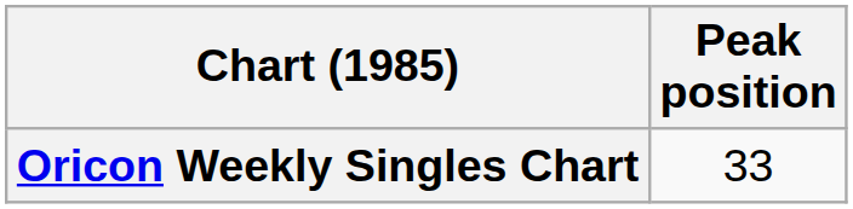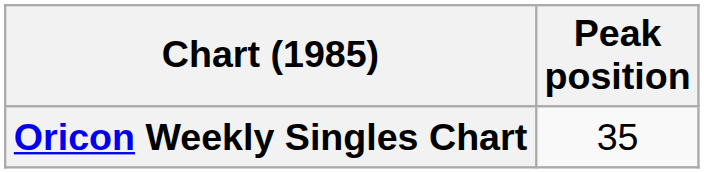 <table class="wikitable plainrowheaders" style="text-align:center;">
 <tr>
 <th>Chart (1985)</th>
 <th>Peak<br>position</th>
 </tr>
 <tr>
 <th scope="row"><a href='#'>Oricon</a> Weekly Singles Chart</th>
-<td>33</td>
+<td>35</td>
 </tr>
 </table>
